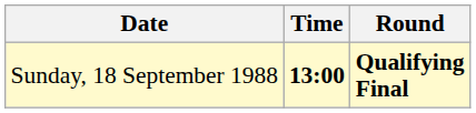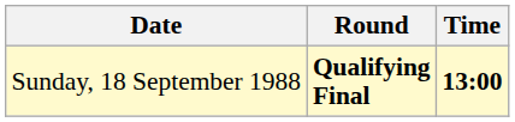 <table class="wikitable">
 <tr>
 <th>Date</th>
+<th>Round</th>
 <th>Time</th>
-<th>Round</th>
 </tr>
 <tr style=background:lemonchiffon>
 <td>Sunday, 18 September 1988</td>
+<td><strong>Qualifying</strong><br><strong>Final</strong></td>
 <td><strong>13:00</strong></td>
-<td><strong>Qualifying</strong><br><strong>Final</strong></td>
 </tr>
 </table>
